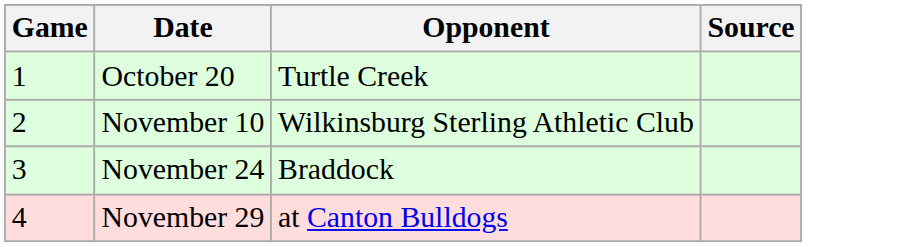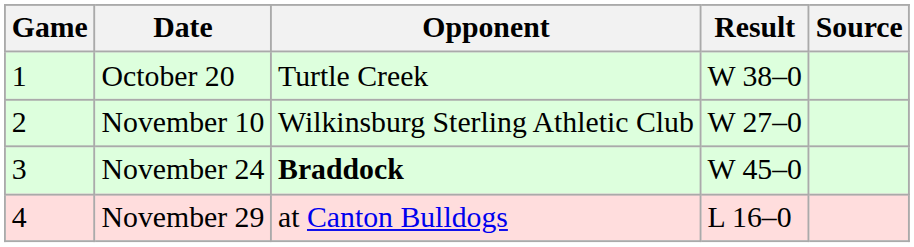 <table class="wikitable">
 <tr>
 <th>Game</th>
 <th>Date</th>
 <th>Opponent</th>
+<th>Result</th>
 <th>Source</th>
 </tr>
 <tr style="background: #ddffdd;">
 <td>1</td>
 <td>October 20</td>
 <td>Turtle Creek</td>
+<td>W 38–0</td>
 <td></td>
 </tr>
 <tr style="background: #ddffdd;">
 <td>2</td>
 <td>November 10</td>
 <td>Wilkinsburg Sterling Athletic Club</td>
+<td>W 27–0</td>
 <td></td>
 </tr>
 <tr style="background: #ddffdd;">
 <td>3</td>
 <td>November 24</td>
-<td>Braddock</td>
+<td><strong>Braddock</strong></td>
+<td>W 45–0</td>
 <td></td>
 </tr>
 <tr style="background: #ffdddd;">
 <td>4</td>
 <td>November 29</td>
 <td>at <a href='#'>Canton Bulldogs</a></td>
+<td>L 16–0</td>
 <td></td>
 </tr>
 </table>
